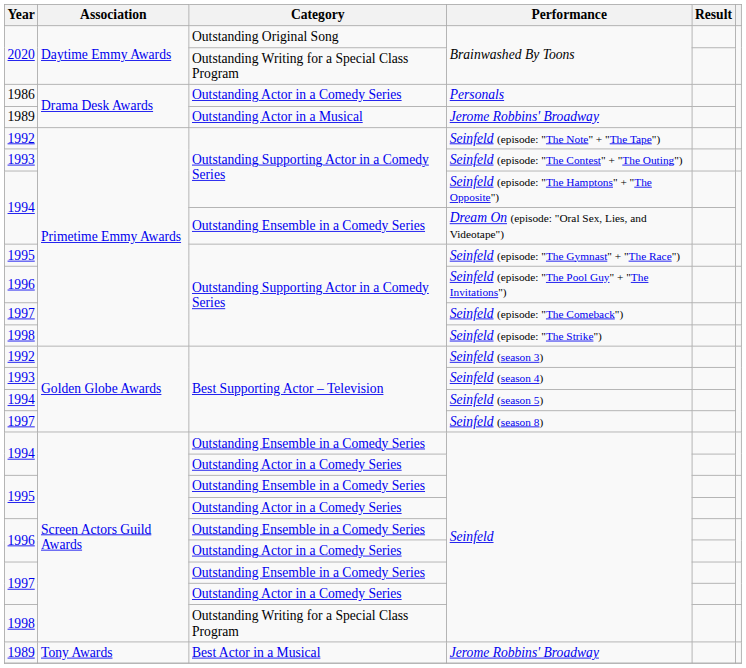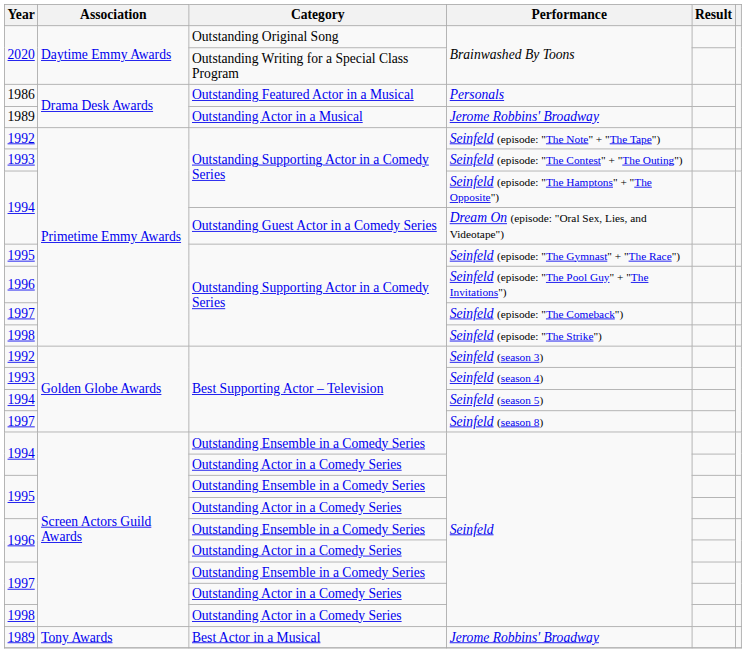 <table class="wikitable">
 <tr>
 <th>Year</th>
 <th>Association</th>
 <th>Category</th>
 <th>Performance</th>
 <th>Result</th>
 <th class=unsortable></th>
 </tr>
 <tr>
 <td rowspan=2><a href='#'>2020</a></td>
 <td rowspan=2><a href='#'>Daytime Emmy Awards</a></td>
 <td>Outstanding Original Song</td>
 <td rowspan=2><em>Brainwashed By Toons</em></td>
 <td></td>
 <td rowspan=2></td>
 </tr>
 <tr>
 <td>Outstanding Writing for a Special Class Program</td>
 <td></td>
 </tr>
 <tr>
 <td>1986</td>
 <td rowspan=2><a href='#'>Drama Desk Awards</a></td>
-<td><a href='#'>Outstanding Actor in a Comedy Series</a></td>
+<td><a href='#'>Outstanding Featured Actor in a Musical</a></td>
 <td><em><a href='#'>Personals</a></em></td>
 <td></td>
 <td rowspan=2></td>
 </tr>
 <tr>
 <td>1989</td>
 <td><a href='#'>Outstanding Actor in a Musical</a></td>
 <td><em><a href='#'>Jerome Robbins' Broadway</a></em></td>
 <td></td>
 </tr>
 <tr>
 <td><a href='#'>1992</a></td>
 <td rowspan=8><a href='#'>Primetime Emmy Awards</a></td>
 <td rowspan=3><a href='#'>Outstanding Supporting Actor in a Comedy Series</a></td>
 <td><em><a href='#'>Seinfeld</a></em> <small> (episode: "<a href='#'>The Note</a>" + "<a href='#'>The Tape</a>") </small></td>
 <td></td>
 <td></td>
 </tr>
 <tr>
 <td><a href='#'>1993</a></td>
 <td><em><a href='#'>Seinfeld</a></em> <small> (episode: "<a href='#'>The Contest</a>" + "<a href='#'>The Outing</a>") </small></td>
 <td></td>
 <td></td>
 </tr>
 <tr>
 <td rowspan=2><a href='#'>1994</a></td>
 <td><em><a href='#'>Seinfeld</a></em> <small> (episode: "<a href='#'>The Hamptons</a>" + "<a href='#'>The Opposite</a>") </small></td>
 <td></td>
 <td rowspan=2></td>
 </tr>
 <tr>
-<td><a href='#'>Outstanding Ensemble in a Comedy Series</a></td>
+<td><a href='#'>Outstanding Guest Actor in a Comedy Series</a></td>
 <td><em><a href='#'>Dream On</a></em> <small> (episode: "Oral Sex, Lies, and Videotape") </small></td>
 <td></td>
 </tr>
 <tr>
 <td><a href='#'>1995</a></td>
 <td rowspan=4><a href='#'>Outstanding Supporting Actor in a Comedy Series</a></td>
 <td><em><a href='#'>Seinfeld</a></em> <small> (episode: "<a href='#'>The Gymnast</a>" + "<a href='#'>The Race</a>") </small></td>
 <td></td>
 <td></td>
 </tr>
 <tr>
 <td><a href='#'>1996</a></td>
 <td><em><a href='#'>Seinfeld</a></em> <small> (episode: "<a href='#'>The Pool Guy</a>" + "<a href='#'>The Invitations</a>") </small></td>
 <td></td>
 <td></td>
 </tr>
 <tr>
 <td><a href='#'>1997</a></td>
 <td><em><a href='#'>Seinfeld</a></em> <small> (episode: "<a href='#'>The Comeback</a>") </small></td>
 <td></td>
 <td></td>
 </tr>
 <tr>
 <td><a href='#'>1998</a></td>
 <td><em><a href='#'>Seinfeld</a></em> <small> (episode: "<a href='#'>The Strike</a>") </small></td>
 <td></td>
 <td></td>
 </tr>
 <tr>
 <td><a href='#'>1992</a></td>
 <td rowspan=4><a href='#'>Golden Globe Awards</a></td>
 <td rowspan=4><a href='#'>Best Supporting Actor – Television</a></td>
 <td><em><a href='#'>Seinfeld</a></em> <small> (<a href='#'>season 3</a>) </small></td>
 <td></td>
 <td rowspan=4></td>
 </tr>
 <tr>
 <td><a href='#'>1993</a></td>
 <td><em><a href='#'>Seinfeld</a></em> <small> (<a href='#'>season 4</a>) </small></td>
 <td></td>
 </tr>
 <tr>
 <td><a href='#'>1994</a></td>
 <td><em><a href='#'>Seinfeld</a></em> <small> (<a href='#'>season 5</a>) </small></td>
 <td></td>
 </tr>
 <tr>
 <td><a href='#'>1997</a></td>
 <td><em><a href='#'>Seinfeld</a></em> <small> (<a href='#'>season 8</a>) </small></td>
 <td></td>
 </tr>
 <tr>
 <td rowspan=2><a href='#'>1994</a></td>
 <td rowspan=9><a href='#'>Screen Actors Guild Awards</a></td>
 <td><a href='#'>Outstanding Ensemble in a Comedy Series</a></td>
 <td rowspan=9><em><a href='#'>Seinfeld</a></em></td>
 <td></td>
 <td rowspan=2></td>
 </tr>
 <tr>
 <td><a href='#'>Outstanding Actor in a Comedy Series</a></td>
 <td></td>
 </tr>
 <tr>
 <td rowspan=2><a href='#'>1995</a></td>
 <td><a href='#'>Outstanding Ensemble in a Comedy Series</a></td>
 <td></td>
 <td rowspan=2></td>
 </tr>
 <tr>
 <td><a href='#'>Outstanding Actor in a Comedy Series</a></td>
 <td></td>
 </tr>
 <tr>
 <td rowspan=2><a href='#'>1996</a></td>
 <td><a href='#'>Outstanding Ensemble in a Comedy Series</a></td>
 <td></td>
 <td rowspan=2></td>
 </tr>
 <tr>
 <td><a href='#'>Outstanding Actor in a Comedy Series</a></td>
 <td></td>
 </tr>
 <tr>
 <td rowspan=2><a href='#'>1997</a></td>
 <td><a href='#'>Outstanding Ensemble in a Comedy Series</a></td>
 <td></td>
 <td rowspan=2></td>
 </tr>
 <tr>
 <td rowspan=1><a href='#'>Outstanding Actor in a Comedy Series</a></td>
 <td></td>
 </tr>
 <tr>
 <td><a href='#'>1998</a></td>
-<td>Outstanding Writing for a Special Class Program</td>
+<td><a href='#'>Outstanding Actor in a Comedy Series</a></td>
 <td></td>
 <td></td>
 </tr>
 <tr>
 <td><a href='#'>1989</a></td>
 <td><a href='#'>Tony Awards</a></td>
 <td><a href='#'>Best Actor in a Musical</a></td>
 <td><em><a href='#'>Jerome Robbins' Broadway</a></em></td>
 <td></td>
 <td></td>
 </tr>
 <tr>
 </tr>
 </table>
